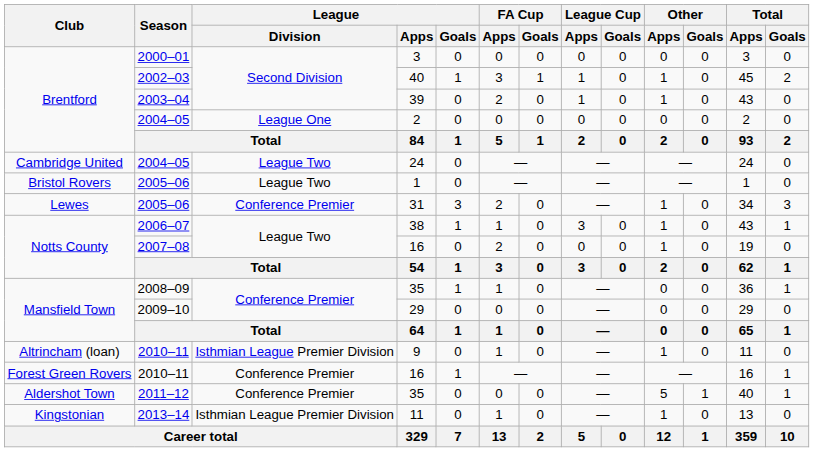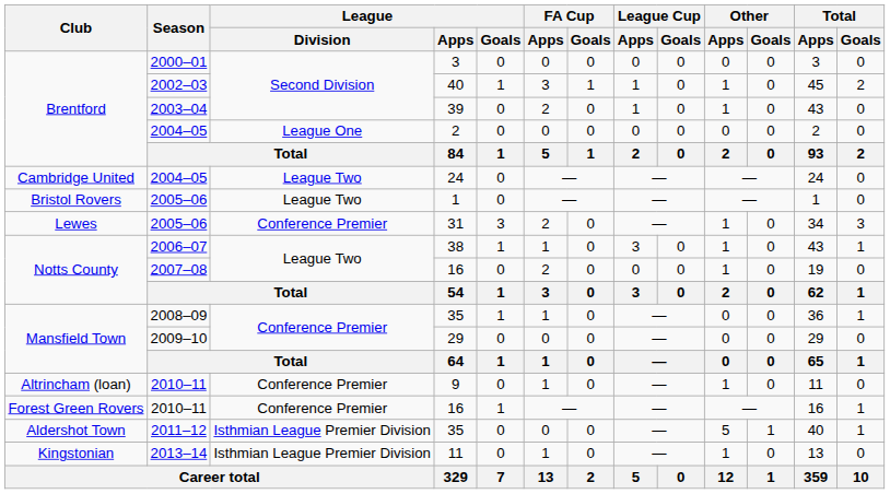 <table class="wikitable" style="text-align: center">
 <tr>
 <th rowspan="2">Club</th>
 <th rowspan="2">Season</th>
 <th colspan="3">League</th>
 <th colspan="2">FA Cup</th>
 <th colspan="2">League Cup</th>
 <th colspan="2">Other</th>
 <th colspan="2">Total</th>
 </tr>
 <tr>
 <th>Division</th>
 <th>Apps</th>
 <th>Goals</th>
 <th>Apps</th>
 <th>Goals</th>
 <th>Apps</th>
 <th>Goals</th>
 <th>Apps</th>
 <th>Goals</th>
 <th>Apps</th>
 <th>Goals</th>
 </tr>
 <tr>
 <td rowspan="5"><a href='#'>Brentford</a></td>
 <td><a href='#'>2000–01</a></td>
 <td rowspan="3"><a href='#'>Second Division</a></td>
 <td>3</td>
 <td>0</td>
 <td>0</td>
 <td>0</td>
 <td>0</td>
 <td>0</td>
 <td>0</td>
 <td>0</td>
 <td>3</td>
 <td>0</td>
 </tr>
 <tr>
 <td><a href='#'>2002–03</a></td>
 <td>40</td>
 <td>1</td>
 <td>3</td>
 <td>1</td>
 <td>1</td>
 <td>0</td>
 <td>1</td>
 <td>0</td>
 <td>45</td>
 <td>2</td>
 </tr>
 <tr>
 <td><a href='#'>2003–04</a></td>
 <td>39</td>
 <td>0</td>
 <td>2</td>
 <td>0</td>
 <td>1</td>
 <td>0</td>
 <td>1</td>
 <td>0</td>
 <td>43</td>
 <td>0</td>
 </tr>
 <tr>
 <td><a href='#'>2004–05</a></td>
 <td><a href='#'>League One</a></td>
 <td>2</td>
 <td>0</td>
 <td>0</td>
 <td>0</td>
 <td>0</td>
 <td>0</td>
 <td>0</td>
 <td>0</td>
 <td>2</td>
 <td>0</td>
 </tr>
 <tr>
 <th colspan="2">Total</th>
 <th>84</th>
 <th>1</th>
 <th>5</th>
 <th>1</th>
 <th>2</th>
 <th>0</th>
 <th>2</th>
 <th>0</th>
 <th>93</th>
 <th>2</th>
 </tr>
 <tr>
 <td><a href='#'>Cambridge United</a></td>
 <td><a href='#'>2004–05</a></td>
 <td><a href='#'>League Two</a></td>
 <td>24</td>
 <td>0</td>
 <td colspan="2">―</td>
 <td colspan="2">―</td>
 <td colspan="2">―</td>
 <td>24</td>
 <td>0</td>
 </tr>
 <tr>
 <td><a href='#'>Bristol Rovers</a></td>
 <td><a href='#'>2005–06</a></td>
 <td>League Two</td>
 <td>1</td>
 <td>0</td>
 <td colspan="2">―</td>
 <td colspan="2">―</td>
 <td colspan="2">―</td>
 <td>1</td>
 <td>0</td>
 </tr>
 <tr>
 <td><a href='#'>Lewes</a></td>
 <td><a href='#'>2005–06</a></td>
 <td><a href='#'>Conference Premier</a></td>
 <td>31</td>
 <td>3</td>
 <td>2</td>
 <td>0</td>
 <td colspan="2">―</td>
 <td>1</td>
 <td>0</td>
 <td>34</td>
 <td>3</td>
 </tr>
 <tr>
 <td rowspan="3"><a href='#'>Notts County</a></td>
 <td><a href='#'>2006–07</a></td>
 <td rowspan="2">League Two</td>
 <td>38</td>
 <td>1</td>
 <td>1</td>
 <td>0</td>
 <td>3</td>
 <td>0</td>
 <td>1</td>
 <td>0</td>
 <td>43</td>
 <td>1</td>
 </tr>
 <tr>
 <td><a href='#'>2007–08</a></td>
 <td>16</td>
 <td>0</td>
 <td>2</td>
 <td>0</td>
 <td>0</td>
 <td>0</td>
 <td>1</td>
 <td>0</td>
 <td>19</td>
 <td>0</td>
 </tr>
 <tr>
 <th colspan="2">Total</th>
 <th>54</th>
 <th>1</th>
 <th>3</th>
 <th>0</th>
 <th>3</th>
 <th>0</th>
 <th>2</th>
 <th>0</th>
 <th>62</th>
 <th>1</th>
 </tr>
 <tr>
 <td rowspan="3"><a href='#'>Mansfield Town</a></td>
 <td>2008–09</td>
 <td rowspan="2"><a href='#'>Conference Premier</a></td>
 <td>35</td>
 <td>1</td>
 <td>1</td>
 <td>0</td>
 <td colspan="2">―</td>
 <td>0</td>
 <td>0</td>
 <td>36</td>
 <td>1</td>
 </tr>
 <tr>
 <td>2009–10</td>
 <td>29</td>
 <td>0</td>
 <td>0</td>
 <td>0</td>
 <td colspan="2">―</td>
 <td>0</td>
 <td>0</td>
 <td>29</td>
 <td>0</td>
 </tr>
 <tr>
 <th colspan="2">Total</th>
 <th>64</th>
 <th>1</th>
 <th>1</th>
 <th>0</th>
 <th colspan="2">―</th>
 <th>0</th>
 <th>0</th>
 <th>65</th>
 <th>1</th>
 </tr>
 <tr>
 <td><a href='#'>Altrincham</a> (loan)</td>
 <td><a href='#'>2010–11</a></td>
-<td><a href='#'>Isthmian League</a> Premier Division</td>
+<td>Conference Premier</td>
 <td>9</td>
 <td>0</td>
 <td>1</td>
 <td>0</td>
 <td colspan="2">―</td>
 <td>1</td>
 <td>0</td>
 <td>11</td>
 <td>0</td>
 </tr>
 <tr>
 <td><a href='#'>Forest Green Rovers</a></td>
 <td>2010–11</td>
 <td>Conference Premier</td>
 <td>16</td>
 <td>1</td>
 <td colspan="2">―</td>
 <td colspan="2">―</td>
 <td colspan="2">―</td>
 <td>16</td>
 <td>1</td>
 </tr>
 <tr>
 <td><a href='#'>Aldershot Town</a></td>
 <td><a href='#'>2011–12</a></td>
-<td>Conference Premier</td>
+<td><a href='#'>Isthmian League</a> Premier Division</td>
 <td>35</td>
 <td>0</td>
 <td>0</td>
 <td>0</td>
 <td colspan="2">―</td>
 <td>5</td>
 <td>1</td>
 <td>40</td>
 <td>1</td>
 </tr>
 <tr>
 <td><a href='#'>Kingstonian</a></td>
 <td><a href='#'>2013–14</a></td>
 <td>Isthmian League Premier Division</td>
 <td>11</td>
 <td>0</td>
 <td>1</td>
 <td>0</td>
 <td colspan="2">―</td>
 <td>1</td>
 <td>0</td>
 <td>13</td>
 <td>0</td>
 </tr>
 <tr>
 <th colspan="3">Career total</th>
 <th>329</th>
 <th>7</th>
 <th>13</th>
 <th>2</th>
 <th>5</th>
 <th>0</th>
 <th>12</th>
 <th>1</th>
 <th>359</th>
 <th>10</th>
 </tr>
 </table>
